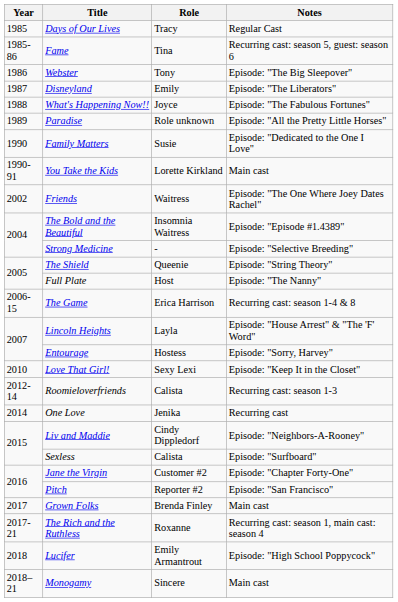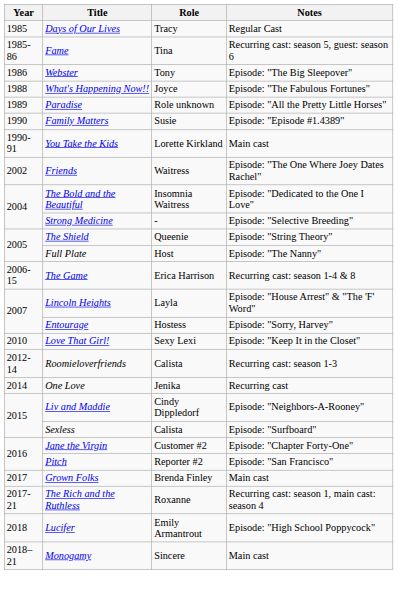 <table class="wikitable sortable">
 <tr>
 <th>Year</th>
 <th>Title</th>
 <th>Role</th>
 <th class="unsortable">Notes</th>
 </tr>
 <tr>
 <td>1985</td>
 <td><em><a href='#'>Days of Our Lives</a></em></td>
 <td>Tracy</td>
 <td>Regular Cast</td>
 </tr>
 <tr>
 <td>1985-86</td>
 <td><em><a href='#'>Fame</a></em></td>
 <td>Tina</td>
 <td>Recurring cast: season 5, guest: season 6</td>
 </tr>
 <tr>
 <td>1986</td>
 <td><em><a href='#'>Webster</a></em></td>
 <td>Tony</td>
 <td>Episode: "The Big Sleepover"</td>
 </tr>
 <tr>
-<td>1987</td>
-<td><em><a href='#'>Disneyland</a></em></td>
-<td>Emily</td>
-<td>Episode: "The Liberators"</td>
-</tr>
-<tr>
 <td>1988</td>
 <td><em><a href='#'>What's Happening Now!!</a></em></td>
 <td>Joyce</td>
 <td>Episode: "The Fabulous Fortunes"</td>
 </tr>
 <tr>
 <td>1989</td>
 <td><em><a href='#'>Paradise</a></em></td>
 <td>Role unknown</td>
 <td>Episode: "All the Pretty Little Horses"</td>
 </tr>
 <tr>
 <td>1990</td>
 <td><em><a href='#'>Family Matters</a></em></td>
 <td>Susie</td>
-<td>Episode: "Dedicated to the One I Love"</td>
+<td>Episode: "Episode #1.4389"</td>
 </tr>
 <tr>
 <td>1990-91</td>
 <td><em><a href='#'>You Take the Kids</a></em></td>
 <td>Lorette Kirkland</td>
 <td>Main cast</td>
 </tr>
 <tr>
 <td>2002</td>
 <td><em><a href='#'>Friends</a></em></td>
 <td>Waitress</td>
 <td>Episode: "The One Where Joey Dates Rachel"</td>
 </tr>
 <tr>
 <td rowspan="2">2004</td>
 <td><em><a href='#'>The Bold and the Beautiful</a></em></td>
 <td>Insomnia Waitress</td>
-<td>Episode: "Episode #1.4389"</td>
+<td>Episode: "Dedicated to the One I Love"</td>
 </tr>
 <tr>
 <td><em><a href='#'>Strong Medicine</a></em></td>
 <td>-</td>
 <td>Episode: "Selective Breeding"</td>
 </tr>
 <tr>
 <td rowspan="2">2005</td>
 <td><em><a href='#'>The Shield</a></em></td>
 <td>Queenie</td>
 <td>Episode: "String Theory"</td>
 </tr>
 <tr>
 <td><em>Full Plate</em></td>
 <td>Host</td>
 <td>Episode: "The Nanny"</td>
 </tr>
 <tr>
 <td>2006-15</td>
 <td><em><a href='#'>The Game</a></em></td>
 <td>Erica Harrison</td>
 <td>Recurring cast: season 1-4 & 8</td>
 </tr>
 <tr>
 <td rowspan="2">2007</td>
 <td><em><a href='#'>Lincoln Heights</a></em></td>
 <td>Layla</td>
 <td>Episode: "House Arrest" & "The 'F' Word"</td>
 </tr>
 <tr>
 <td><em><a href='#'>Entourage</a></em></td>
 <td>Hostess</td>
 <td>Episode: "Sorry, Harvey"</td>
 </tr>
 <tr>
 <td>2010</td>
 <td><em><a href='#'>Love That Girl!</a></em></td>
 <td>Sexy Lexi</td>
 <td>Episode: "Keep It in the Closet"</td>
 </tr>
 <tr>
 <td>2012-14</td>
 <td><em>Roomieloverfriends</em></td>
 <td>Calista</td>
 <td>Recurring cast: season 1-3</td>
 </tr>
 <tr>
 <td>2014</td>
 <td><em>One Love</em></td>
 <td>Jenika</td>
 <td>Recurring cast</td>
 </tr>
 <tr>
 <td rowspan="2">2015</td>
 <td><em><a href='#'>Liv and Maddie</a></em></td>
 <td>Cindy Dippledorf</td>
 <td>Episode: "Neighbors-A-Rooney"</td>
 </tr>
 <tr>
 <td><em>Sexless</em></td>
 <td>Calista</td>
 <td>Episode: "Surfboard"</td>
 </tr>
 <tr>
 <td rowspan="2">2016</td>
 <td><em><a href='#'>Jane the Virgin</a></em></td>
 <td>Customer #2</td>
 <td>Episode: "Chapter Forty-One"</td>
 </tr>
 <tr>
 <td><em><a href='#'>Pitch</a></em></td>
 <td>Reporter #2</td>
 <td>Episode: "San Francisco"</td>
 </tr>
 <tr>
 <td>2017</td>
 <td><em><a href='#'>Grown Folks</a></em></td>
 <td>Brenda Finley</td>
 <td>Main cast</td>
 </tr>
 <tr>
 <td>2017-21</td>
 <td><em><a href='#'>The Rich and the Ruthless</a></em></td>
 <td>Roxanne</td>
 <td>Recurring cast: season 1, main cast: season 4</td>
 </tr>
 <tr>
 <td>2018</td>
 <td><em><a href='#'>Lucifer</a></em></td>
 <td>Emily Armantrout</td>
 <td>Episode: "High School Poppycock"</td>
 </tr>
 <tr>
 <td>2018–21</td>
 <td><em><a href='#'>Monogamy</a></em></td>
 <td>Sincere</td>
 <td>Main cast</td>
 </tr>
 </table>
